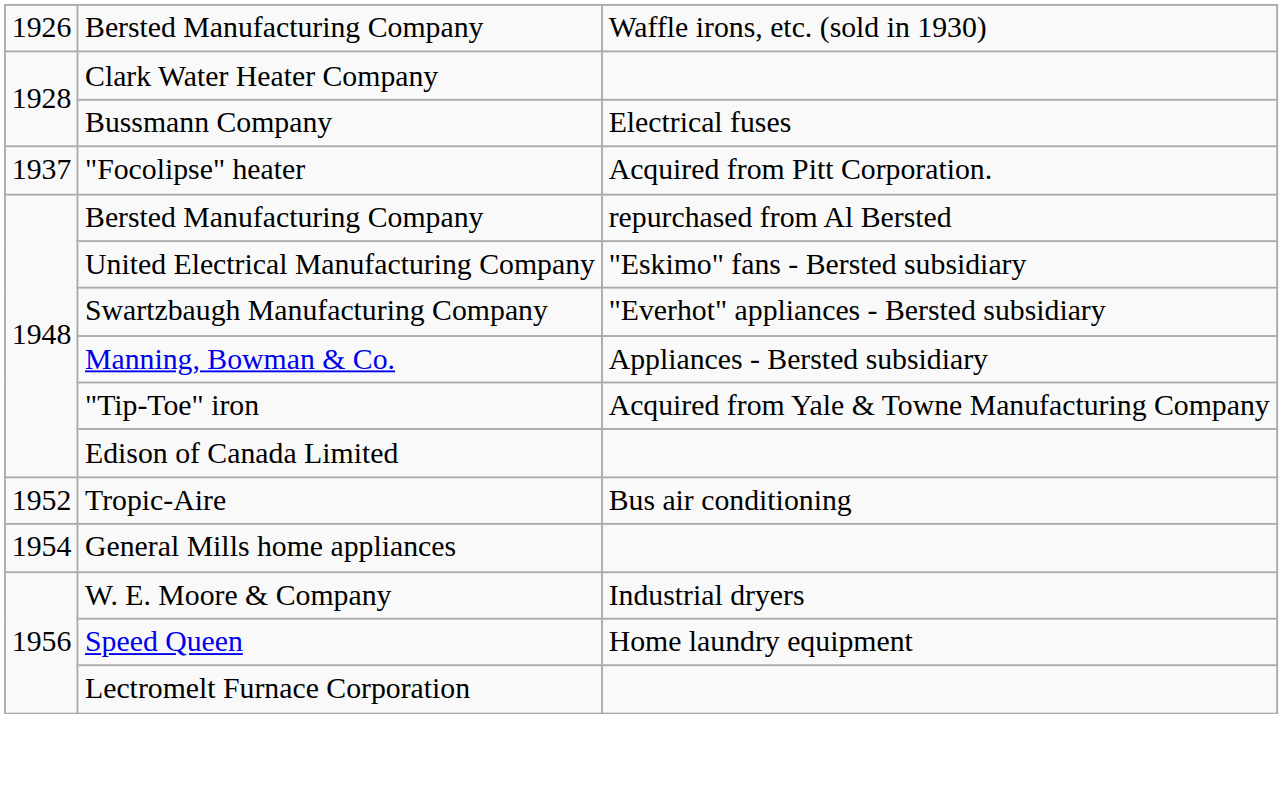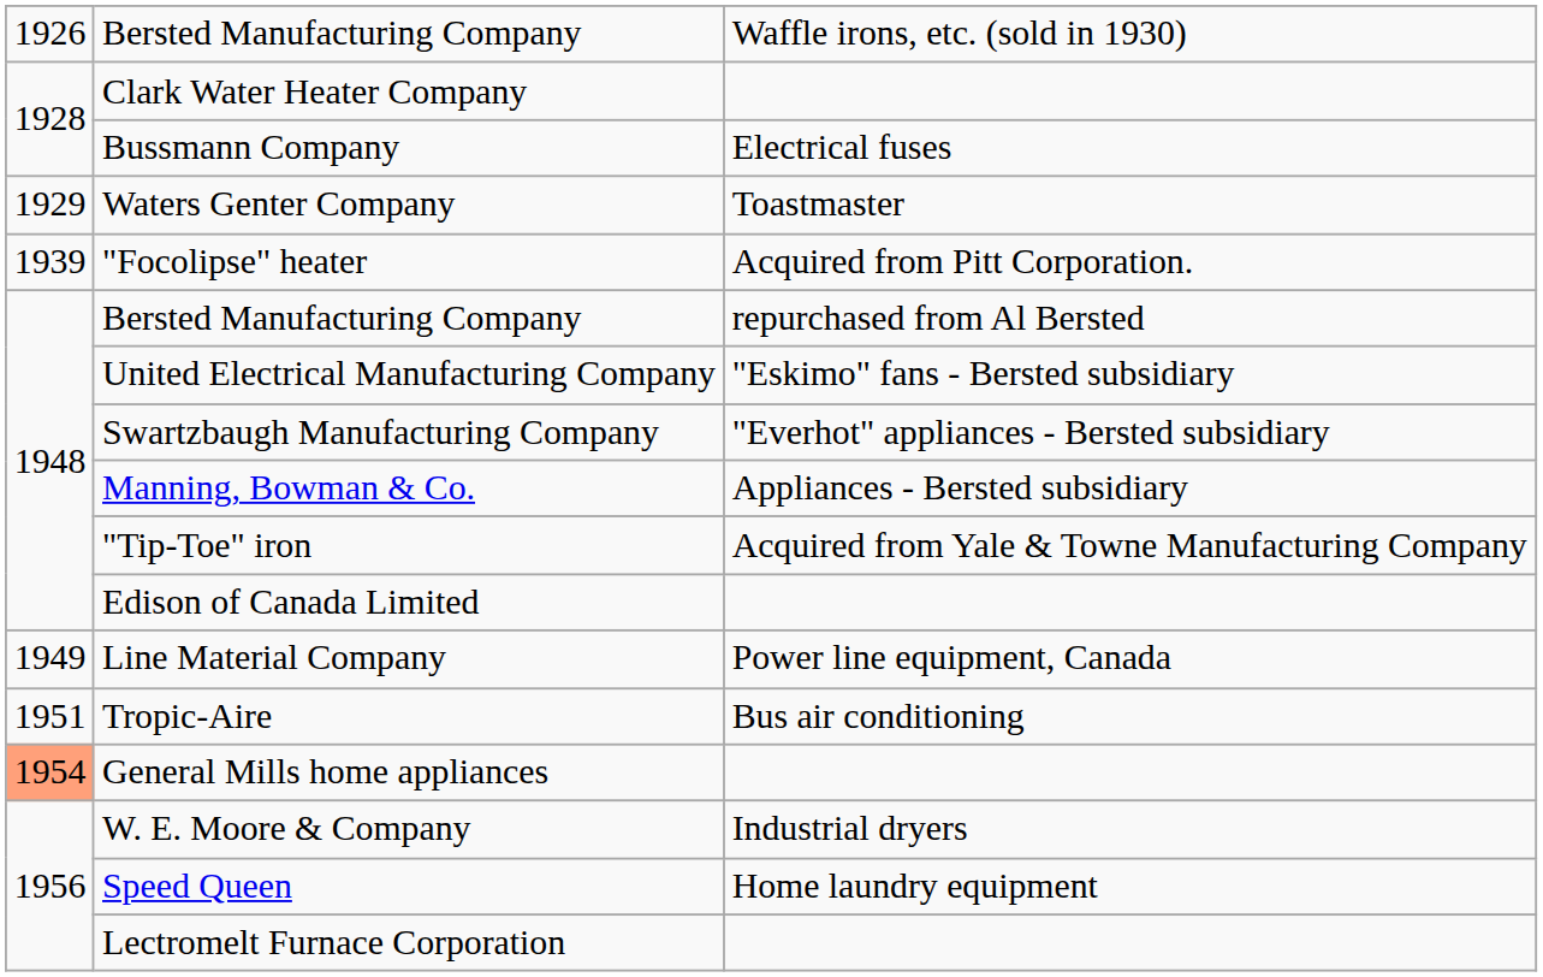 <table class=wikitable>
 <tr>
 <td>1926</td>
 <td>Bersted Manufacturing Company</td>
 <td>Waffle irons, etc. (sold in 1930)</td>
 </tr>
 <tr>
 <td rowspan=2>1928</td>
 <td>Clark Water Heater Company</td>
 <td></td>
 </tr>
 <tr>
 <td>Bussmann Company</td>
 <td>Electrical fuses</td>
 </tr>
 <tr>
-<td>1937</td>
+<td>1929</td>
+<td>Waters Genter Company</td>
+<td>Toastmaster</td>
+</tr>
+<tr>
+<td>1939</td>
 <td>"Focolipse" heater</td>
 <td>Acquired from Pitt Corporation.</td>
 </tr>
 <tr>
 <td rowspan=6>1948</td>
 <td>Bersted Manufacturing Company</td>
 <td>repurchased from Al Bersted</td>
 </tr>
 <tr>
 <td>United Electrical Manufacturing Company</td>
 <td>"Eskimo" fans - Bersted subsidiary</td>
 </tr>
 <tr>
 <td>Swartzbaugh Manufacturing Company</td>
 <td>"Everhot" appliances - Bersted subsidiary</td>
 </tr>
 <tr>
 <td><a href='#'>Manning, Bowman & Co.</a></td>
 <td>Appliances  - Bersted subsidiary</td>
 </tr>
 <tr>
 <td>"Tip-Toe" iron</td>
 <td>Acquired from Yale & Towne Manufacturing Company</td>
 </tr>
 <tr>
 <td>Edison of Canada Limited</td>
 <td></td>
 </tr>
 <tr>
-<td>1952</td>
+<td>1949</td>
+<td>Line Material Company</td>
+<td>Power line equipment, Canada</td>
+</tr>
+<tr>
+<td>1951</td>
 <td>Tropic-Aire</td>
 <td>Bus air conditioning</td>
 </tr>
 <tr>
-<td>1954</td>
+<td style="background: lightsalmon;">1954</td>
 <td>General Mills home appliances</td>
 <td></td>
 </tr>
 <tr>
 <td rowspan=3>1956</td>
 <td>W. E. Moore & Company</td>
 <td>Industrial dryers</td>
 </tr>
 <tr>
 <td><a href='#'>Speed Queen</a></td>
 <td>Home laundry equipment</td>
 </tr>
 <tr>
 <td>Lectromelt Furnace Corporation</td>
 <td></td>
 </tr>
 </table>
